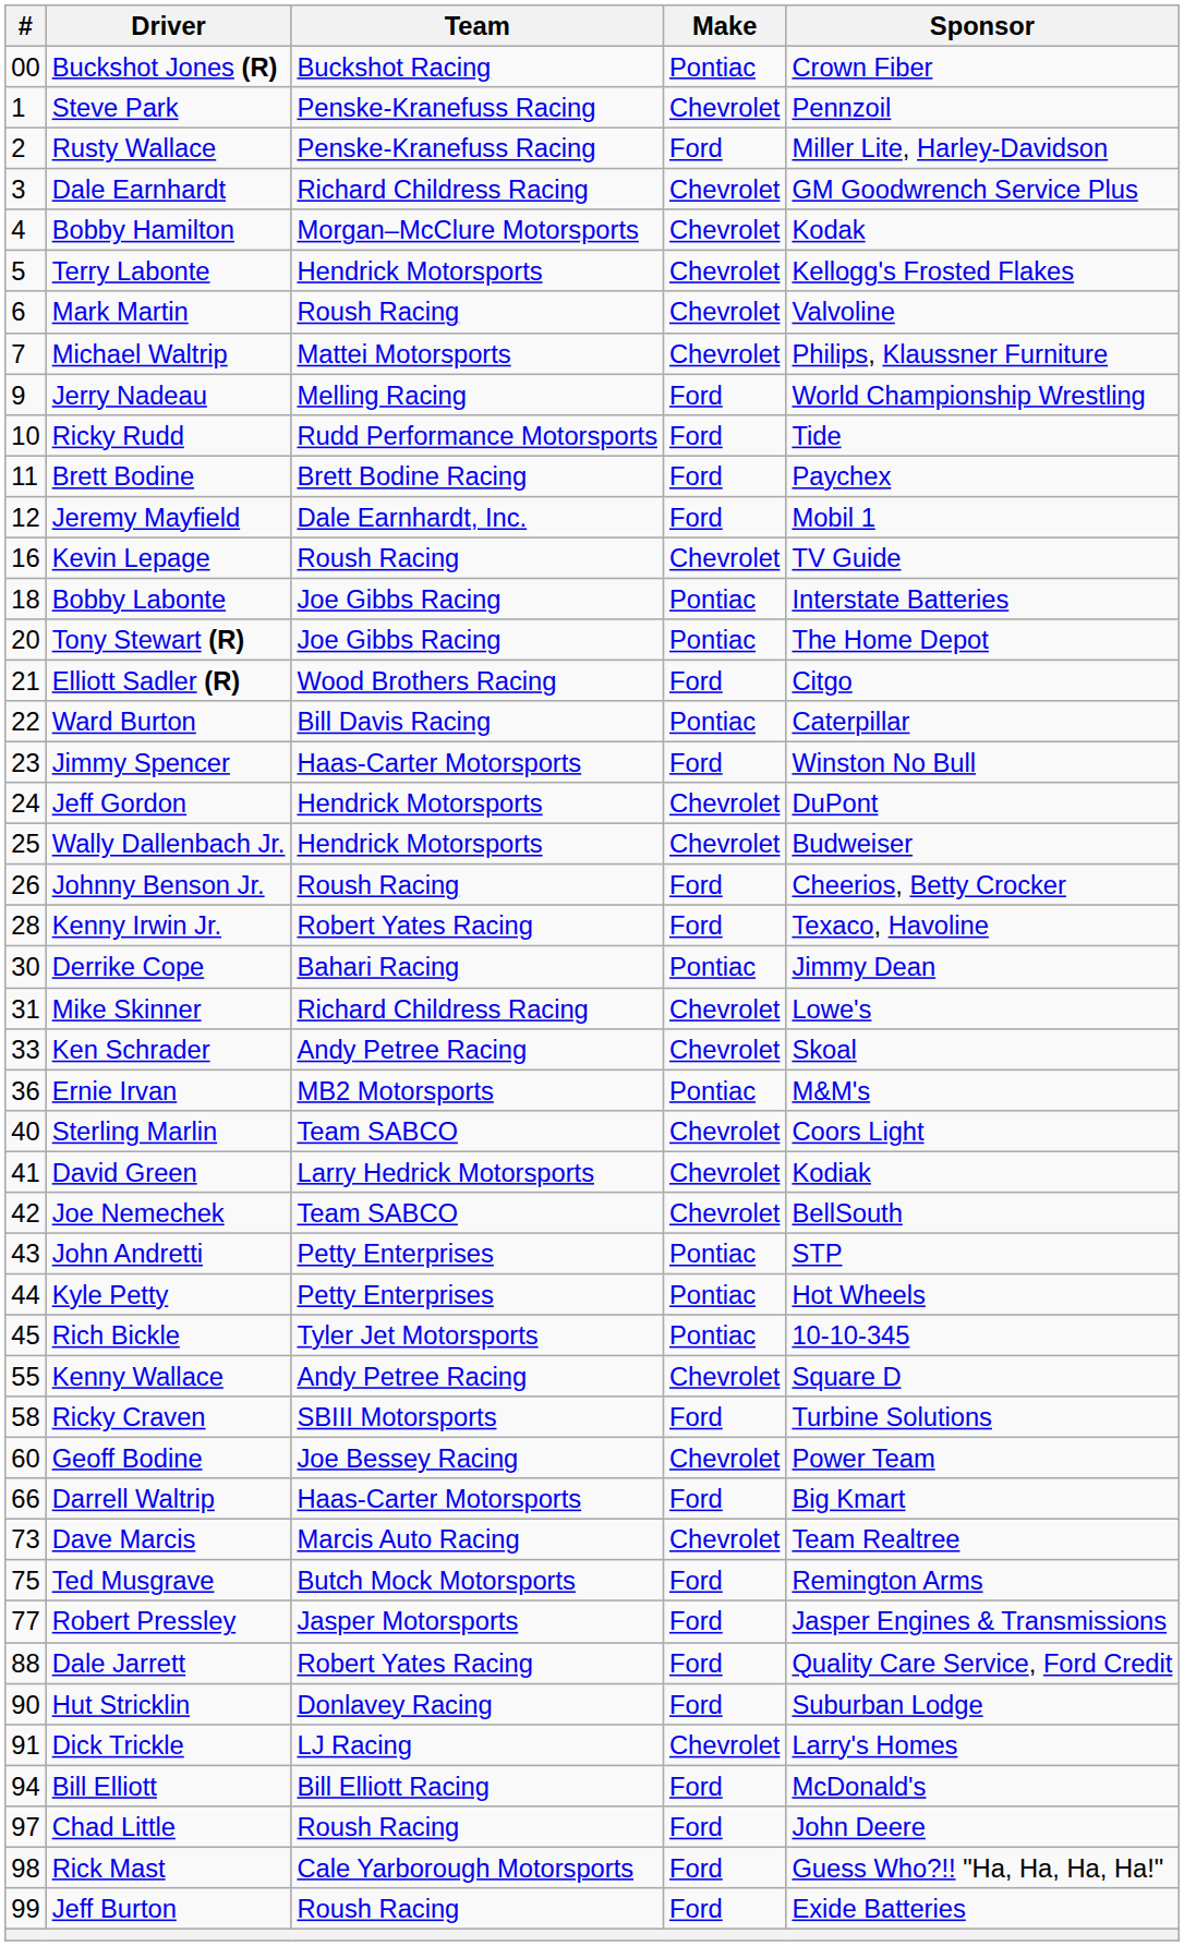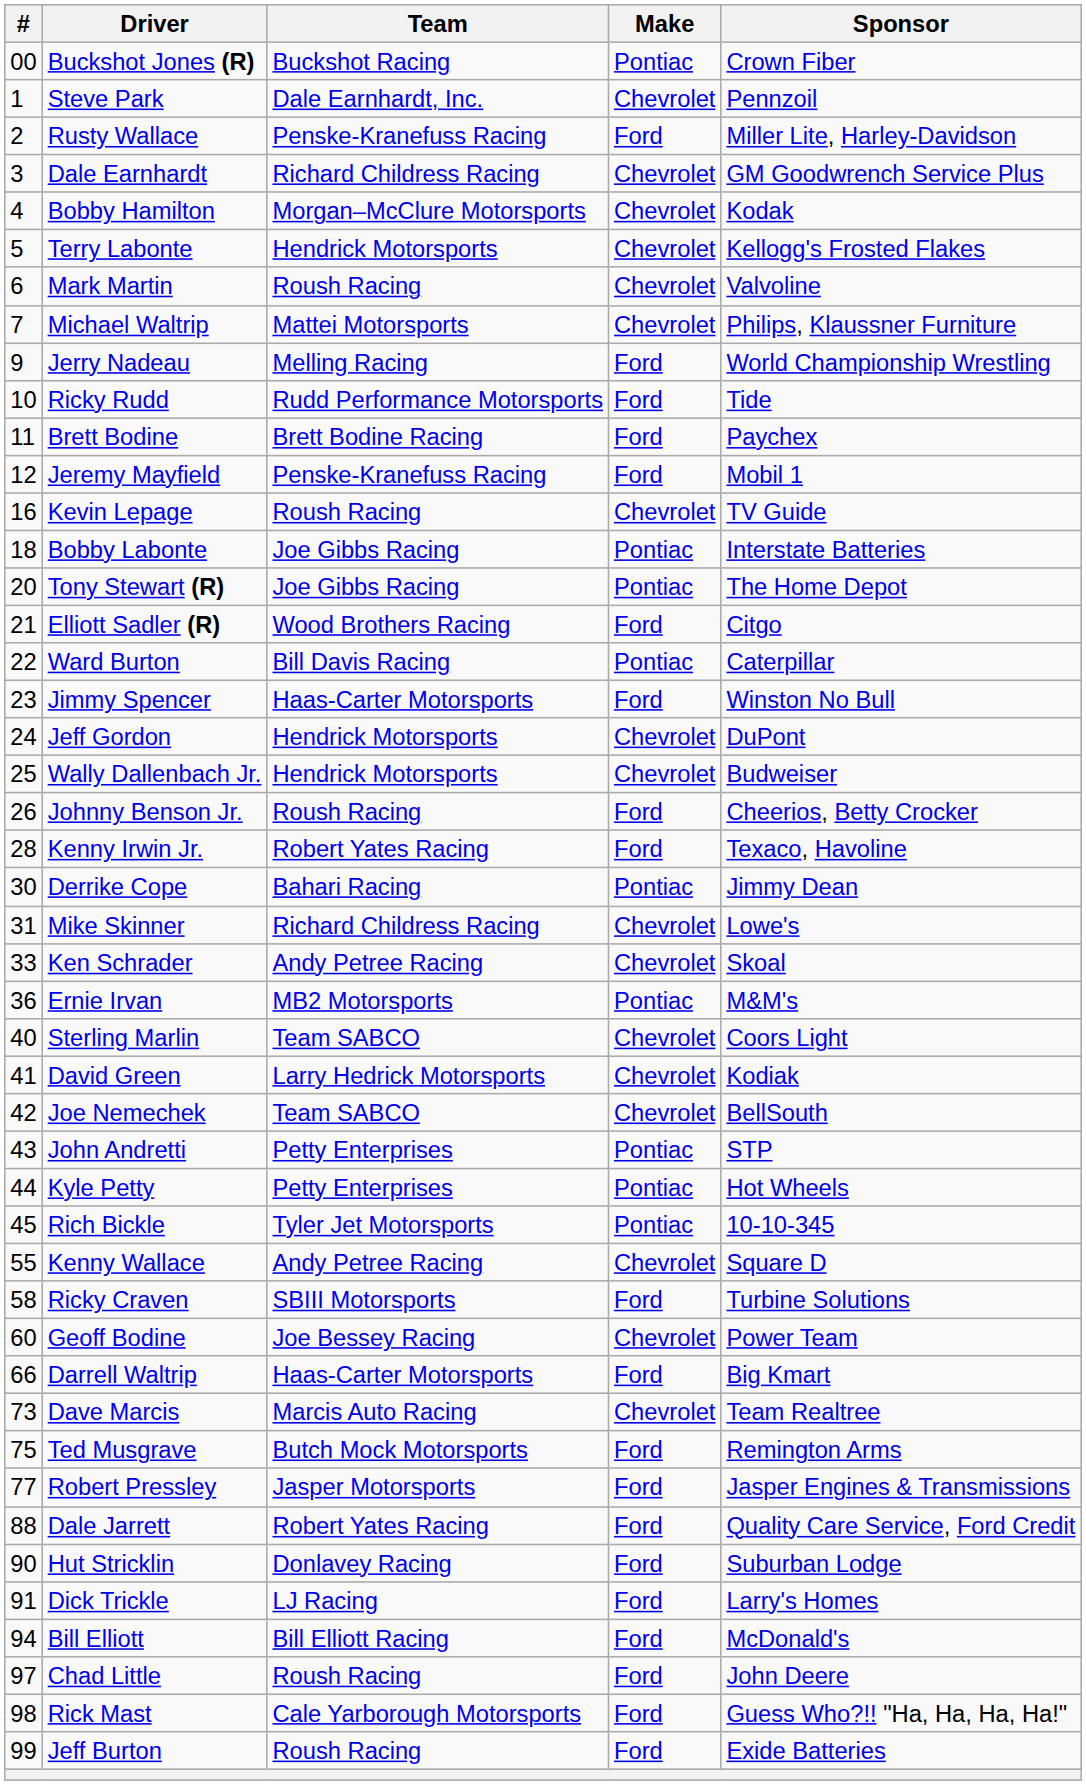 <table class="wikitable" style="font-size:95%">
 <tr>
 <th>#</th>
 <th>Driver</th>
 <th>Team</th>
 <th>Make</th>
 <th>Sponsor</th>
 </tr>
 <tr>
 <td>00</td>
 <td><a href='#'>Buckshot Jones</a> <strong>(R)</strong></td>
 <td><a href='#'>Buckshot Racing</a></td>
 <td><a href='#'>Pontiac</a></td>
 <td><a href='#'>Crown Fiber</a></td>
 </tr>
 <tr>
 <td>1</td>
 <td><a href='#'>Steve Park</a></td>
-<td><a href='#'>Penske-Kranefuss Racing</a></td>
+<td><a href='#'>Dale Earnhardt, Inc.</a></td>
 <td><a href='#'>Chevrolet</a></td>
 <td><a href='#'>Pennzoil</a></td>
 </tr>
 <tr>
 <td>2</td>
 <td><a href='#'>Rusty Wallace</a></td>
 <td><a href='#'>Penske-Kranefuss Racing</a></td>
 <td><a href='#'>Ford</a></td>
 <td><a href='#'>Miller Lite</a>, <a href='#'>Harley-Davidson</a></td>
 </tr>
 <tr>
 <td>3</td>
 <td><a href='#'>Dale Earnhardt</a></td>
 <td><a href='#'>Richard Childress Racing</a></td>
 <td><a href='#'>Chevrolet</a></td>
 <td><a href='#'>GM Goodwrench Service Plus</a></td>
 </tr>
 <tr>
 <td>4</td>
 <td><a href='#'>Bobby Hamilton</a></td>
 <td><a href='#'>Morgan–McClure Motorsports</a></td>
 <td><a href='#'>Chevrolet</a></td>
 <td><a href='#'>Kodak</a></td>
 </tr>
 <tr>
 <td>5</td>
 <td><a href='#'>Terry Labonte</a></td>
 <td><a href='#'>Hendrick Motorsports</a></td>
 <td><a href='#'>Chevrolet</a></td>
 <td><a href='#'>Kellogg's Frosted Flakes</a></td>
 </tr>
 <tr>
 <td>6</td>
 <td><a href='#'>Mark Martin</a></td>
 <td><a href='#'>Roush Racing</a></td>
 <td><a href='#'>Chevrolet</a></td>
 <td><a href='#'>Valvoline</a></td>
 </tr>
 <tr>
 <td>7</td>
 <td><a href='#'>Michael Waltrip</a></td>
 <td><a href='#'>Mattei Motorsports</a></td>
 <td><a href='#'>Chevrolet</a></td>
 <td><a href='#'>Philips</a>, <a href='#'>Klaussner Furniture</a></td>
 </tr>
 <tr>
 <td>9</td>
 <td><a href='#'>Jerry Nadeau</a></td>
 <td><a href='#'>Melling Racing</a></td>
 <td><a href='#'>Ford</a></td>
 <td><a href='#'>World Championship Wrestling</a></td>
 </tr>
 <tr>
 <td>10</td>
 <td><a href='#'>Ricky Rudd</a></td>
 <td><a href='#'>Rudd Performance Motorsports</a></td>
 <td><a href='#'>Ford</a></td>
 <td><a href='#'>Tide</a></td>
 </tr>
 <tr>
 <td>11</td>
 <td><a href='#'>Brett Bodine</a></td>
 <td><a href='#'>Brett Bodine Racing</a></td>
 <td><a href='#'>Ford</a></td>
 <td><a href='#'>Paychex</a></td>
 </tr>
 <tr>
 <td>12</td>
 <td><a href='#'>Jeremy Mayfield</a></td>
-<td><a href='#'>Dale Earnhardt, Inc.</a></td>
+<td><a href='#'>Penske-Kranefuss Racing</a></td>
 <td><a href='#'>Ford</a></td>
 <td><a href='#'>Mobil 1</a></td>
 </tr>
 <tr>
 <td>16</td>
 <td><a href='#'>Kevin Lepage</a></td>
 <td><a href='#'>Roush Racing</a></td>
 <td><a href='#'>Chevrolet</a></td>
 <td><a href='#'>TV Guide</a></td>
 </tr>
 <tr>
 <td>18</td>
 <td><a href='#'>Bobby Labonte</a></td>
 <td><a href='#'>Joe Gibbs Racing</a></td>
 <td><a href='#'>Pontiac</a></td>
 <td><a href='#'>Interstate Batteries</a></td>
 </tr>
 <tr>
 <td>20</td>
 <td><a href='#'>Tony Stewart</a> <strong>(R)</strong></td>
 <td><a href='#'>Joe Gibbs Racing</a></td>
 <td><a href='#'>Pontiac</a></td>
 <td><a href='#'>The Home Depot</a></td>
 </tr>
 <tr>
 <td>21</td>
 <td><a href='#'>Elliott Sadler</a> <strong>(R)</strong></td>
 <td><a href='#'>Wood Brothers Racing</a></td>
 <td><a href='#'>Ford</a></td>
 <td><a href='#'>Citgo</a></td>
 </tr>
 <tr>
 <td>22</td>
 <td><a href='#'>Ward Burton</a></td>
 <td><a href='#'>Bill Davis Racing</a></td>
 <td><a href='#'>Pontiac</a></td>
 <td><a href='#'>Caterpillar</a></td>
 </tr>
 <tr>
 <td>23</td>
 <td><a href='#'>Jimmy Spencer</a></td>
 <td><a href='#'>Haas-Carter Motorsports</a></td>
 <td><a href='#'>Ford</a></td>
 <td><a href='#'>Winston No Bull</a></td>
 </tr>
 <tr>
 <td>24</td>
 <td><a href='#'>Jeff Gordon</a></td>
 <td><a href='#'>Hendrick Motorsports</a></td>
 <td><a href='#'>Chevrolet</a></td>
 <td><a href='#'>DuPont</a></td>
 </tr>
 <tr>
 <td>25</td>
 <td><a href='#'>Wally Dallenbach Jr.</a></td>
 <td><a href='#'>Hendrick Motorsports</a></td>
 <td><a href='#'>Chevrolet</a></td>
 <td><a href='#'>Budweiser</a></td>
 </tr>
 <tr>
 <td>26</td>
 <td><a href='#'>Johnny Benson Jr.</a></td>
 <td><a href='#'>Roush Racing</a></td>
 <td><a href='#'>Ford</a></td>
 <td><a href='#'>Cheerios</a>, <a href='#'>Betty Crocker</a></td>
 </tr>
 <tr>
 <td>28</td>
 <td><a href='#'>Kenny Irwin Jr.</a></td>
 <td><a href='#'>Robert Yates Racing</a></td>
 <td><a href='#'>Ford</a></td>
 <td><a href='#'>Texaco</a>, <a href='#'>Havoline</a></td>
 </tr>
 <tr>
 <td>30</td>
 <td><a href='#'>Derrike Cope</a></td>
 <td><a href='#'>Bahari Racing</a></td>
 <td><a href='#'>Pontiac</a></td>
 <td><a href='#'>Jimmy Dean</a></td>
 </tr>
 <tr>
 <td>31</td>
 <td><a href='#'>Mike Skinner</a></td>
 <td><a href='#'>Richard Childress Racing</a></td>
 <td><a href='#'>Chevrolet</a></td>
 <td><a href='#'>Lowe's</a></td>
 </tr>
 <tr>
 <td>33</td>
 <td><a href='#'>Ken Schrader</a></td>
 <td><a href='#'>Andy Petree Racing</a></td>
 <td><a href='#'>Chevrolet</a></td>
 <td><a href='#'>Skoal</a></td>
 </tr>
 <tr>
 <td>36</td>
 <td><a href='#'>Ernie Irvan</a></td>
 <td><a href='#'>MB2 Motorsports</a></td>
 <td><a href='#'>Pontiac</a></td>
 <td><a href='#'>M&M's</a></td>
 </tr>
 <tr>
 <td>40</td>
 <td><a href='#'>Sterling Marlin</a></td>
 <td><a href='#'>Team SABCO</a></td>
 <td><a href='#'>Chevrolet</a></td>
 <td><a href='#'>Coors Light</a></td>
 </tr>
 <tr>
 <td>41</td>
 <td><a href='#'>David Green</a></td>
 <td><a href='#'>Larry Hedrick Motorsports</a></td>
 <td><a href='#'>Chevrolet</a></td>
 <td><a href='#'>Kodiak</a></td>
 </tr>
 <tr>
 <td>42</td>
 <td><a href='#'>Joe Nemechek</a></td>
 <td><a href='#'>Team SABCO</a></td>
 <td><a href='#'>Chevrolet</a></td>
 <td><a href='#'>BellSouth</a></td>
 </tr>
 <tr>
 <td>43</td>
 <td><a href='#'>John Andretti</a></td>
 <td><a href='#'>Petty Enterprises</a></td>
 <td><a href='#'>Pontiac</a></td>
 <td><a href='#'>STP</a></td>
 </tr>
 <tr>
 <td>44</td>
 <td><a href='#'>Kyle Petty</a></td>
 <td><a href='#'>Petty Enterprises</a></td>
 <td><a href='#'>Pontiac</a></td>
 <td><a href='#'>Hot Wheels</a></td>
 </tr>
 <tr>
 <td>45</td>
 <td><a href='#'>Rich Bickle</a></td>
 <td><a href='#'>Tyler Jet Motorsports</a></td>
 <td><a href='#'>Pontiac</a></td>
 <td><a href='#'>10-10-345</a></td>
 </tr>
 <tr>
 <td>55</td>
 <td><a href='#'>Kenny Wallace</a></td>
 <td><a href='#'>Andy Petree Racing</a></td>
 <td><a href='#'>Chevrolet</a></td>
 <td><a href='#'>Square D</a></td>
 </tr>
 <tr>
 <td>58</td>
 <td><a href='#'>Ricky Craven</a></td>
 <td><a href='#'>SBIII Motorsports</a></td>
 <td><a href='#'>Ford</a></td>
 <td><a href='#'>Turbine Solutions</a></td>
 </tr>
 <tr>
 <td>60</td>
 <td><a href='#'>Geoff Bodine</a></td>
 <td><a href='#'>Joe Bessey Racing</a></td>
 <td><a href='#'>Chevrolet</a></td>
 <td><a href='#'>Power Team</a></td>
 </tr>
 <tr>
 <td>66</td>
 <td><a href='#'>Darrell Waltrip</a></td>
 <td><a href='#'>Haas-Carter Motorsports</a></td>
 <td><a href='#'>Ford</a></td>
 <td><a href='#'>Big Kmart</a></td>
 </tr>
 <tr>
 <td>73</td>
 <td><a href='#'>Dave Marcis</a></td>
 <td><a href='#'>Marcis Auto Racing</a></td>
 <td><a href='#'>Chevrolet</a></td>
 <td><a href='#'>Team Realtree</a></td>
 </tr>
 <tr>
 <td>75</td>
 <td><a href='#'>Ted Musgrave</a></td>
 <td><a href='#'>Butch Mock Motorsports</a></td>
 <td><a href='#'>Ford</a></td>
 <td><a href='#'>Remington Arms</a></td>
 </tr>
 <tr>
 <td>77</td>
 <td><a href='#'>Robert Pressley</a></td>
 <td><a href='#'>Jasper Motorsports</a></td>
 <td><a href='#'>Ford</a></td>
 <td><a href='#'>Jasper Engines & Transmissions</a></td>
 </tr>
 <tr>
 <td>88</td>
 <td><a href='#'>Dale Jarrett</a></td>
 <td><a href='#'>Robert Yates Racing</a></td>
 <td><a href='#'>Ford</a></td>
 <td><a href='#'>Quality Care Service</a>, <a href='#'>Ford Credit</a></td>
 </tr>
 <tr>
 <td>90</td>
 <td><a href='#'>Hut Stricklin</a></td>
 <td><a href='#'>Donlavey Racing</a></td>
 <td><a href='#'>Ford</a></td>
 <td><a href='#'>Suburban Lodge</a></td>
 </tr>
 <tr>
 <td>91</td>
 <td><a href='#'>Dick Trickle</a></td>
 <td><a href='#'>LJ Racing</a></td>
-<td><a href='#'>Chevrolet</a></td>
+<td><a href='#'>Ford</a></td>
 <td><a href='#'>Larry's Homes</a></td>
 </tr>
 <tr>
 <td>94</td>
 <td><a href='#'>Bill Elliott</a></td>
 <td><a href='#'>Bill Elliott Racing</a></td>
 <td><a href='#'>Ford</a></td>
 <td><a href='#'>McDonald's</a></td>
 </tr>
 <tr>
 <td>97</td>
 <td><a href='#'>Chad Little</a></td>
 <td><a href='#'>Roush Racing</a></td>
 <td><a href='#'>Ford</a></td>
 <td><a href='#'>John Deere</a></td>
 </tr>
 <tr>
 <td>98</td>
 <td><a href='#'>Rick Mast</a></td>
 <td><a href='#'>Cale Yarborough Motorsports</a></td>
 <td><a href='#'>Ford</a></td>
 <td><a href='#'>Guess Who?!!</a> "Ha, Ha, Ha, Ha!"</td>
 </tr>
 <tr>
 <td>99</td>
 <td><a href='#'>Jeff Burton</a></td>
 <td><a href='#'>Roush Racing</a></td>
 <td><a href='#'>Ford</a></td>
 <td><a href='#'>Exide Batteries</a></td>
 </tr>
 <tr>
 <th colspan="5"></th>
 </tr>
 </table>
